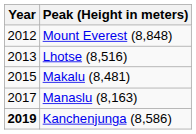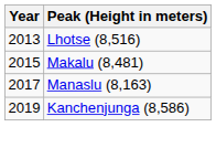 <table class="wikitable">
 <tr>
 <th>Year</th>
 <th>Peak (Height in meters)</th>
-</tr>
-<tr>
-<td>2012</td>
-<td><a href='#'>Mount Everest</a> (8,848)</td>
 </tr>
 <tr>
 <td>2013</td>
 <td><a href='#'>Lhotse</a> (8,516)</td>
 </tr>
 <tr>
 <td>2015</td>
 <td><a href='#'>Makalu</a> (8,481)</td>
 </tr>
 <tr>
 <td>2017</td>
 <td><a href='#'>Manaslu</a> (8,163)</td>
 </tr>
 <tr>
-<td><strong>2019</strong></td>
+<td>2019</td>
 <td><a href='#'>Kanchenjunga</a> (8,586)</td>
 </tr>
 </table>
